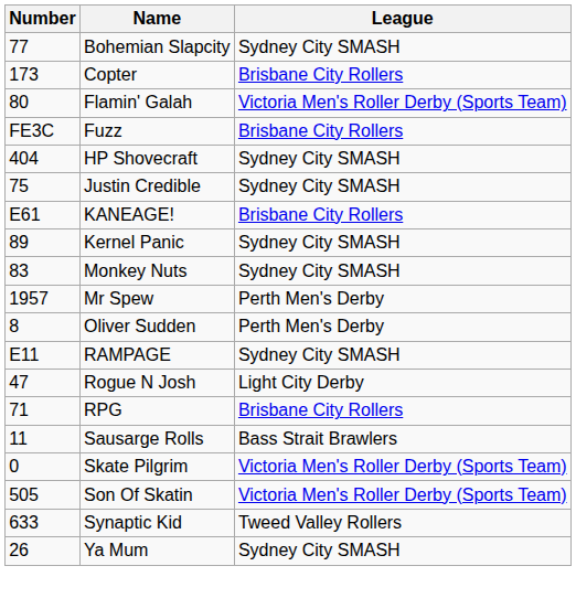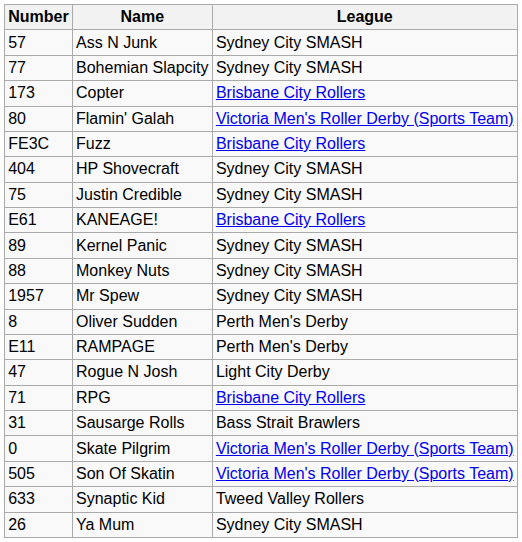 <table class="wikitable sortable">
 <tr>
 <th>Number</th>
 <th>Name</th>
 <th>League</th>
+</tr>
+<tr>
+<td>57</td>
+<td>Ass N Junk</td>
+<td>Sydney City SMASH</td>
 </tr>
 <tr>
 <td>77</td>
 <td>Bohemian Slapcity</td>
 <td>Sydney City SMASH</td>
 </tr>
 <tr>
 <td>173</td>
 <td>Copter</td>
 <td><a href='#'>Brisbane City Rollers</a></td>
 </tr>
 <tr>
 <td>80</td>
 <td>Flamin' Galah</td>
 <td><a href='#'>Victoria Men's Roller Derby (Sports Team)</a></td>
 </tr>
 <tr>
 <td>FE3C</td>
 <td>Fuzz</td>
 <td><a href='#'>Brisbane City Rollers</a></td>
 </tr>
 <tr>
 <td>404</td>
 <td>HP Shovecraft</td>
 <td>Sydney City SMASH</td>
 </tr>
 <tr>
 <td>75</td>
 <td>Justin Credible</td>
 <td>Sydney City SMASH</td>
 </tr>
 <tr>
 <td>E61</td>
 <td>KANEAGE!</td>
 <td><a href='#'>Brisbane City Rollers</a></td>
 </tr>
 <tr>
 <td>89</td>
 <td>Kernel Panic</td>
 <td>Sydney City SMASH</td>
 </tr>
 <tr>
-<td>83</td>
+<td>88</td>
 <td>Monkey Nuts</td>
 <td>Sydney City SMASH</td>
 </tr>
 <tr>
 <td>1957</td>
 <td>Mr Spew</td>
-<td>Perth Men's Derby</td>
+<td>Sydney City SMASH</td>
 </tr>
 <tr>
 <td>8</td>
 <td>Oliver Sudden</td>
 <td>Perth Men's Derby</td>
 </tr>
 <tr>
 <td>E11</td>
 <td>RAMPAGE</td>
-<td>Sydney City SMASH</td>
+<td>Perth Men's Derby</td>
 </tr>
 <tr>
 <td>47</td>
 <td>Rogue N Josh</td>
 <td>Light City Derby</td>
 </tr>
 <tr>
 <td>71</td>
 <td>RPG</td>
 <td><a href='#'>Brisbane City Rollers</a></td>
 </tr>
 <tr>
-<td>11</td>
+<td>31</td>
 <td>Sausarge Rolls</td>
 <td>Bass Strait Brawlers</td>
 </tr>
 <tr>
 <td>0</td>
 <td>Skate Pilgrim</td>
 <td><a href='#'>Victoria Men's Roller Derby (Sports Team)</a></td>
 </tr>
 <tr>
 <td>505</td>
 <td>Son Of Skatin</td>
 <td><a href='#'>Victoria Men's Roller Derby (Sports Team)</a></td>
 </tr>
 <tr>
 <td>633</td>
 <td>Synaptic Kid</td>
 <td>Tweed Valley Rollers</td>
 </tr>
 <tr>
 <td>26</td>
 <td>Ya Mum</td>
 <td>Sydney City SMASH</td>
 </tr>
 </table>
